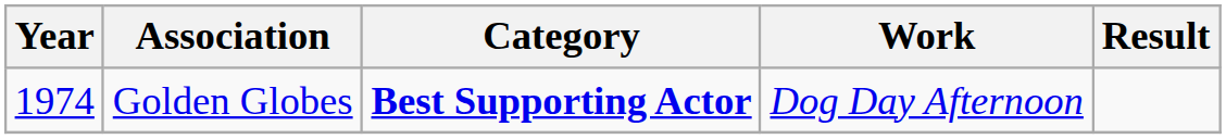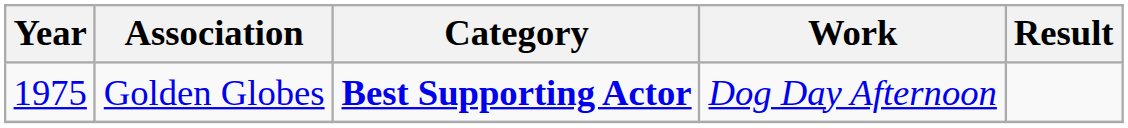 <table class="wikitable sortable">
 <tr>
 <th>Year</th>
 <th>Association</th>
 <th>Category</th>
 <th>Work</th>
 <th>Result</th>
 </tr>
 <tr>
-<td><a href='#'>1974</a></td>
+<td><a href='#'>1975</a></td>
 <td><a href='#'>Golden Globes</a></td>
 <td><strong><a href='#'>Best Supporting Actor</a></strong></td>
 <td><em><a href='#'>Dog Day Afternoon</a></em></td>
 <td></td>
 </tr>
 <tr>
 </tr>
 </table>
